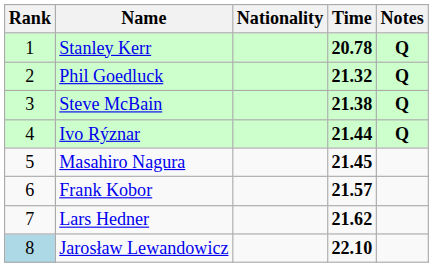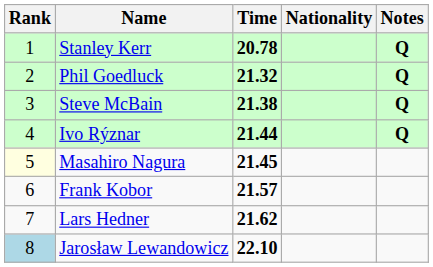 <table class="wikitable sortable" style="text-align:center">
 <tr>
 <th>Rank</th>
 <th>Name</th>
+<th>Time</th>
 <th>Nationality</th>
-<th>Time</th>
 <th>Notes</th>
 </tr>
 <tr bgcolor=ccffcc>
 <td>1</td>
 <td align=left><a href='#'>Stanley Kerr</a></td>
+<td><strong>20.78</strong></td>
 <td align=left></td>
-<td><strong>20.78</strong></td>
 <td><strong>Q</strong></td>
 </tr>
 <tr bgcolor=ccffcc>
 <td>2</td>
 <td align=left><a href='#'>Phil Goedluck</a></td>
+<td><strong>21.32</strong></td>
 <td align=left></td>
-<td><strong>21.32</strong></td>
 <td><strong>Q</strong></td>
 </tr>
 <tr bgcolor=ccffcc>
 <td>3</td>
 <td align=left><a href='#'>Steve McBain</a></td>
+<td><strong>21.38</strong></td>
 <td align=left></td>
-<td><strong>21.38</strong></td>
 <td><strong>Q</strong></td>
 </tr>
 <tr bgcolor=ccffcc>
 <td>4</td>
 <td align=left><a href='#'>Ivo Rýznar</a></td>
+<td><strong>21.44</strong></td>
 <td align=left></td>
-<td><strong>21.44</strong></td>
 <td><strong>Q</strong></td>
 </tr>
 <tr>
-<td>5</td>
+<td style="background: lightyellow;">5</td>
 <td align=left><a href='#'>Masahiro Nagura</a></td>
+<td><strong>21.45</strong></td>
 <td align=left></td>
-<td><strong>21.45</strong></td>
 <td></td>
 </tr>
 <tr>
 <td>6</td>
 <td align=left><a href='#'>Frank Kobor</a></td>
+<td><strong>21.57</strong></td>
 <td align=left></td>
-<td><strong>21.57</strong></td>
 <td></td>
 </tr>
 <tr>
 <td>7</td>
 <td align=left><a href='#'>Lars Hedner</a></td>
+<td><strong>21.62</strong></td>
 <td align=left></td>
-<td><strong>21.62</strong></td>
 <td></td>
 </tr>
 <tr>
 <td style="background: lightblue;">8</td>
 <td align=left><a href='#'>Jarosław Lewandowicz</a></td>
+<td><strong>22.10</strong></td>
 <td align=left></td>
-<td><strong>22.10</strong></td>
 <td></td>
 </tr>
 </table>
